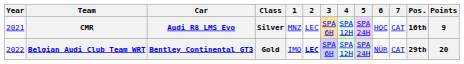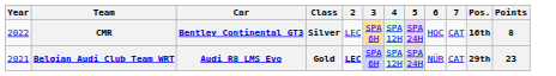 <table class="wikitable" border="1" style="text-align:center; font-size:85%;">
 <tr>
 <th>Year</th>
 <th>Team</th>
 <th>Car</th>
 <th>Class</th>
-<th>1</th>
 <th>2</th>
 <th>3</th>
 <th>4</th>
 <th>5</th>
 <th>6</th>
 <th>7</th>
 <th>Pos.</th>
 <th>Points</th>
 </tr>
 <tr>
-<td><a href='#'>2021</a></td>
+<td><a href='#'>2022</a></td>
 <th>CMR</th>
-<th nowrap><a href='#'>Audi R8 LMS Evo</a></th>
+<th nowrap><a href='#'>Bentley Continental GT3</a></th>
 <th>Silver</th>
-<td style="background:#;"><a href='#'>MNZ</a></td>
 <td style="background:#;"><a href='#'>LEC</a></td>
 <td style="background:#FFDF9F;"><a href='#'>SPA<br>6H</a><br></td>
 <td style="background:#DFFFDF;"><a href='#'>SPA<br>12H</a><br></td>
 <td style="background:#EFCFFF;"><a href='#'>SPA<br>24H</a><br></td>
 <td style="background:#;"><a href='#'>HOC</a></td>
 <td style="background:#;"><a href='#'>CAT</a></td>
 <th>16th</th>
-<th>9</th>
+<th>8</th>
 </tr>
 <tr>
-<td><a href='#'>2022</a></td>
+<td><a href='#'>2021</a></td>
 <th nowrap><a href='#'>Belgian Audi Club Team WRT</a></th>
-<th nowrap><a href='#'>Bentley Continental GT3</a></th>
+<th nowrap><a href='#'>Audi R8 LMS Evo</a></th>
 <th>Gold</th>
-<td style="background:#;"><a href='#'>IMO</a></td>
 <td style="background:#;"><strong><a href='#'>LEC</a></strong></td>
 <td style="background:#CFCFFF;"><a href='#'>SPA<br>6H</a><br></td>
 <td style="background:#DFFFDF;"><a href='#'>SPA<br>12H</a><br></td>
 <td style="background:#DFDFDF;"><a href='#'>SPA<br>24H</a><br></td>
 <td style="background:#;"><a href='#'>NÜR</a></td>
 <td style="background:#;"><a href='#'>CAT</a></td>
 <th>29th</th>
-<th>20</th>
+<th>23</th>
 </tr>
 </table>
